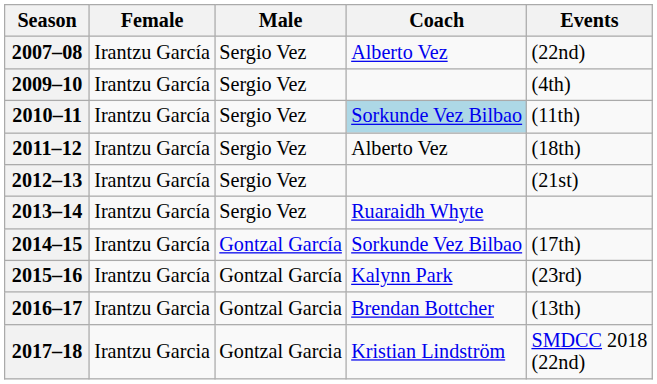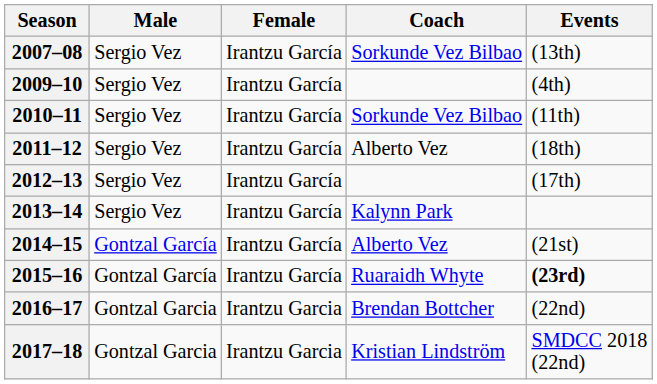 <table class="wikitable">
 <tr>
 <th scope="col" width=60>Season</th>
+<th scope="col">Male</th>
 <th scope="col">Female</th>
-<th scope="col">Male</th>
 <th scope="col">Coach</th>
 <th scope="col">Events</th>
 </tr>
 <tr>
 <th scope="row">2007–08</th>
+<td>Sergio Vez</td>
 <td>Irantzu García</td>
-<td>Sergio Vez</td>
-<td><a href='#'>Alberto Vez</a></td>
-<td> (22nd)</td>
+<td><a href='#'>Sorkunde Vez Bilbao</a></td>
+<td> (13th)</td>
 </tr>
 <tr>
 <th scope="row">2009–10</th>
+<td>Sergio Vez</td>
 <td>Irantzu García</td>
-<td>Sergio Vez</td>
 <td></td>
 <td> (4th)</td>
 </tr>
 <tr>
 <th scope="row">2010–11</th>
+<td>Sergio Vez</td>
 <td>Irantzu García</td>
-<td>Sergio Vez</td>
-<td style="background: lightblue;"><a href='#'>Sorkunde Vez Bilbao</a></td>
+<td><a href='#'>Sorkunde Vez Bilbao</a></td>
 <td> (11th)</td>
 </tr>
 <tr>
 <th scope="row">2011–12</th>
+<td>Sergio Vez</td>
 <td>Irantzu García</td>
-<td>Sergio Vez</td>
 <td>Alberto Vez</td>
 <td> (18th)</td>
 </tr>
 <tr>
 <th scope="row">2012–13</th>
+<td>Sergio Vez</td>
 <td>Irantzu García</td>
-<td>Sergio Vez</td>
 <td></td>
-<td> (21st)</td>
+<td> (17th)</td>
 </tr>
 <tr>
 <th scope="row">2013–14</th>
+<td>Sergio Vez</td>
 <td>Irantzu García</td>
-<td>Sergio Vez</td>
-<td><a href='#'>Ruaraidh Whyte</a></td>
+<td><a href='#'>Kalynn Park</a></td>
 <td> </td>
 </tr>
 <tr>
 <th scope="row">2014–15</th>
+<td><a href='#'>Gontzal García</a></td>
 <td>Irantzu García</td>
-<td><a href='#'>Gontzal García</a></td>
-<td><a href='#'>Sorkunde Vez Bilbao</a></td>
-<td> (17th)</td>
+<td><a href='#'>Alberto Vez</a></td>
+<td> (21st)</td>
 </tr>
 <tr>
 <th scope="row">2015–16</th>
+<td>Gontzal García</td>
 <td>Irantzu García</td>
-<td>Gontzal García</td>
-<td><a href='#'>Kalynn Park</a></td>
-<td> (23rd)</td>
+<td><a href='#'>Ruaraidh Whyte</a></td>
+<td><strong> (23rd)</strong></td>
 </tr>
 <tr>
 <th scope="row">2016–17</th>
+<td>Gontzal Garcia</td>
 <td>Irantzu Garcia</td>
-<td>Gontzal Garcia</td>
 <td><a href='#'>Brendan Bottcher</a></td>
-<td> (13th)</td>
+<td> (22nd)</td>
 </tr>
 <tr>
 <th scope="row">2017–18</th>
+<td>Gontzal Garcia</td>
 <td>Irantzu Garcia</td>
-<td>Gontzal Garcia</td>
 <td><a href='#'>Kristian Lindström</a></td>
 <td><a href='#'>SMDCC</a> 2018 <br> (22nd)</td>
 </tr>
 </table>
